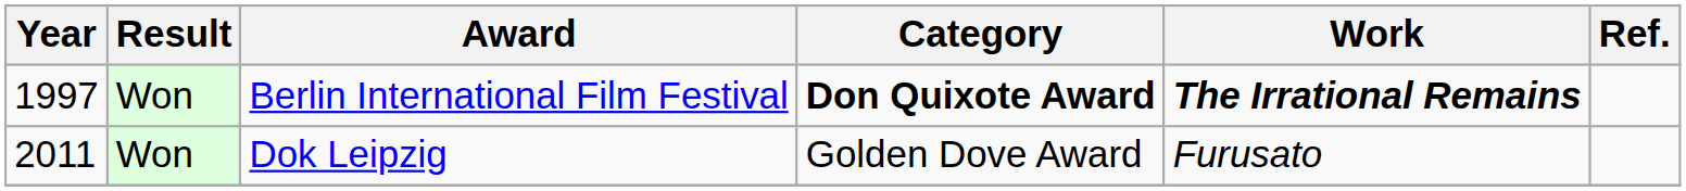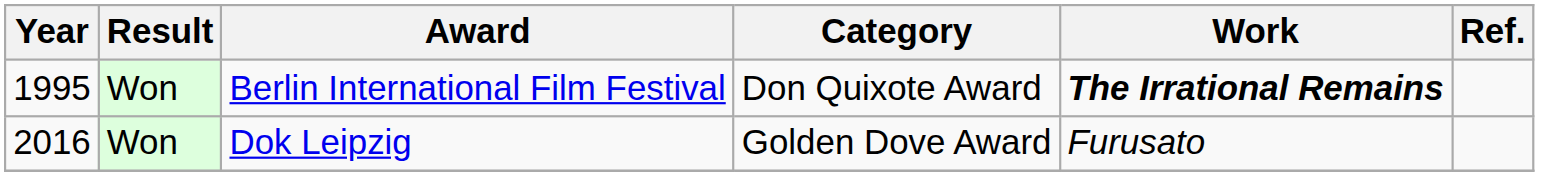 <table class="wikitable">
 <tr>
 <th>Year</th>
 <th>Result</th>
 <th>Award</th>
 <th>Category</th>
 <th>Work</th>
 <th>Ref.</th>
 </tr>
 <tr>
-<td>1997</td>
+<td>1995</td>
 <td style="background: #ddffdd">Won</td>
 <td><a href='#'>Berlin International Film Festival</a></td>
-<td><strong>Don Quixote Award</strong></td>
+<td>Don Quixote Award</td>
 <td><strong><em>The Irrational Remains</em></strong></td>
 <td></td>
 </tr>
 <tr>
-<td>2011</td>
+<td>2016</td>
 <td style="background: #ddffdd">Won</td>
 <td><a href='#'>Dok Leipzig</a></td>
 <td>Golden Dove Award</td>
 <td><em>Furusato</em></td>
 <td></td>
 </tr>
 <tr>
 </tr>
 </table>
